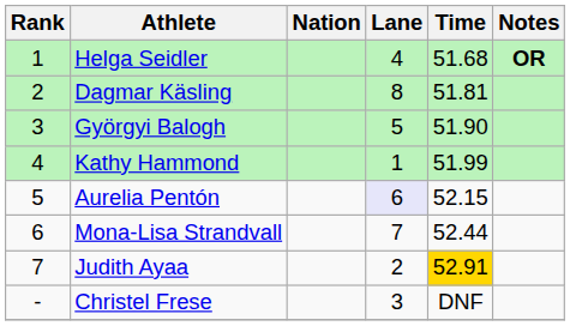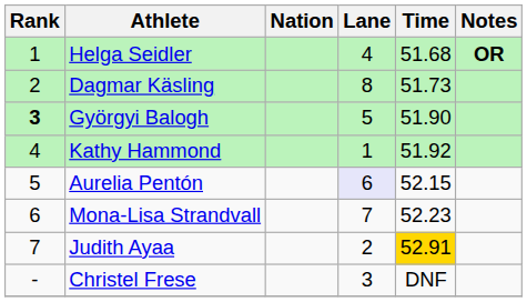 <table class="wikitable sortable" style="text-align:center">
 <tr>
 <th>Rank</th>
 <th>Athlete</th>
 <th>Nation</th>
 <th>Lane</th>
 <th>Time</th>
 <th>Notes</th>
 </tr>
 <tr bgcolor=bbf3bb>
 <td>1</td>
 <td align=left><a href='#'>Helga Seidler</a></td>
 <td align=left></td>
 <td>4</td>
 <td>51.68</td>
 <td><strong>OR</strong></td>
 </tr>
 <tr bgcolor=bbf3bb>
 <td>2</td>
 <td align=left><a href='#'>Dagmar Käsling</a></td>
 <td align=left></td>
 <td>8</td>
-<td>51.81</td>
+<td>51.73</td>
 <td></td>
 </tr>
 <tr bgcolor=bbf3bb>
-<td>3</td>
+<td><strong>3</strong></td>
 <td align=left><a href='#'>Györgyi Balogh</a></td>
 <td align=left></td>
 <td>5</td>
 <td>51.90</td>
 <td></td>
 </tr>
 <tr bgcolor=bbf3bb>
 <td>4</td>
 <td align=left><a href='#'>Kathy Hammond</a></td>
 <td align=left></td>
 <td>1</td>
-<td>51.99</td>
+<td>51.92</td>
 <td></td>
 </tr>
 <tr>
 <td>5</td>
 <td align=left><a href='#'>Aurelia Pentón</a></td>
 <td align=left></td>
 <td style="background: lavender;">6</td>
 <td>52.15</td>
 <td></td>
 </tr>
 <tr>
 <td>6</td>
 <td align=left><a href='#'>Mona-Lisa Strandvall</a></td>
 <td align=left></td>
 <td>7</td>
-<td>52.44</td>
+<td>52.23</td>
 <td></td>
 </tr>
 <tr>
 <td>7</td>
 <td align=left><a href='#'>Judith Ayaa</a></td>
 <td align=left></td>
 <td>2</td>
 <td style="background: gold;">52.91</td>
 <td></td>
 </tr>
 <tr>
 <td>-</td>
 <td align=left><a href='#'>Christel Frese</a></td>
 <td align=left></td>
 <td>3</td>
 <td>DNF</td>
 <td></td>
 </tr>
 <tr>
 </tr>
 </table>
